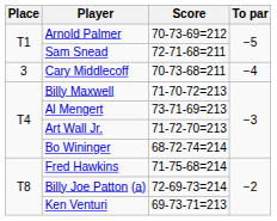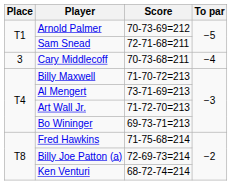 <table class="wikitable">
 <tr>
 <th>Place</th>
 <th>Player</th>
 <th>Score</th>
 <th>To par</th>
 </tr>
 <tr>
 <td rowspan="2" align="center">T1</td>
 <td> <a href='#'>Arnold Palmer</a></td>
 <td>70-73-69=212</td>
 <td rowspan="2" align="center">−5</td>
 </tr>
 <tr>
 <td> <a href='#'>Sam Snead</a></td>
 <td>72-71-68=211</td>
 </tr>
 <tr>
 <td align="center">3</td>
 <td> <a href='#'>Cary Middlecoff</a></td>
 <td>70-73-68=211</td>
 <td align="center">−4</td>
 </tr>
 <tr>
 <td rowspan="4" align="center">T4</td>
 <td> <a href='#'>Billy Maxwell</a></td>
 <td>71-70-72=213</td>
 <td rowspan="4" align="center">−3</td>
 </tr>
 <tr>
 <td> <a href='#'>Al Mengert</a></td>
 <td>73-71-69=213</td>
 </tr>
 <tr>
 <td> <a href='#'>Art Wall Jr.</a></td>
 <td>71-72-70=213</td>
 </tr>
 <tr>
 <td> <a href='#'>Bo Wininger</a></td>
-<td>68-72-74=214</td>
+<td>69-73-71=213</td>
 </tr>
 <tr>
 <td rowspan="3" align="center">T8</td>
 <td> <a href='#'>Fred Hawkins</a></td>
 <td>71-75-68=214</td>
 <td rowspan="3" align="center">−2</td>
 </tr>
 <tr>
 <td> <a href='#'>Billy Joe Patton</a> <a href='#'>(a)</a></td>
 <td>72-69-73=214</td>
 </tr>
 <tr>
 <td> <a href='#'>Ken Venturi</a></td>
-<td>69-73-71=213</td>
+<td>68-72-74=214</td>
 </tr>
 </table>
